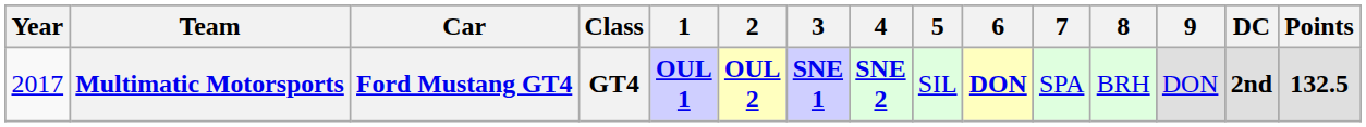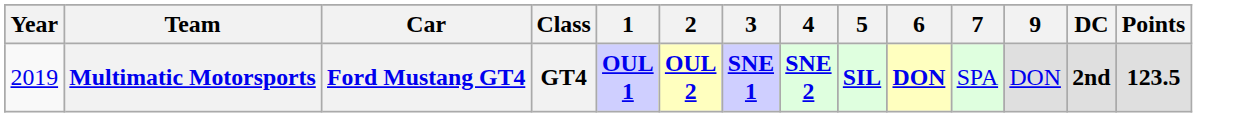 <table class="wikitable" style="text-align:center; font-size:85%">
 <tr>
 <th>Year</th>
 <th>Team</th>
 <th>Car</th>
 <th>Class</th>
 <th>1</th>
 <th>2</th>
 <th>3</th>
 <th>4</th>
 <th>5</th>
 <th>6</th>
 <th>7</th>
-<th>8</th>
 <th>9</th>
 <th>DC</th>
 <th>Points</th>
 </tr>
 <tr>
-<td><a href='#'>2017</a></td>
+<td><a href='#'>2019</a></td>
 <th><a href='#'>Multimatic Motorsports</a></th>
 <th><a href='#'>Ford Mustang GT4</a></th>
 <th>GT4</th>
 <td style="background:#cfcfff;"><strong><a href='#'>OUL<br>1</a></strong><br></td>
 <td style="background:#ffffbf;"><strong><a href='#'>OUL<br>2</a></strong><br></td>
 <td style="background:#cfcfff;"><strong><a href='#'>SNE<br>1</a></strong><br></td>
 <td style="background:#dfffdf;"><strong><a href='#'>SNE<br>2</a><br></strong></td>
-<td style="background:#dfffdf;"><a href='#'>SIL</a><br></td>
+<td style="background:#dfffdf;"><strong><a href='#'>SIL</a><br></strong></td>
 <td style="background:#ffffbf;"><strong><a href='#'>DON</a></strong><br></td>
 <td style="background:#dfffdf;"><a href='#'>SPA</a><br></td>
-<td style="background:#dfffdf;"><a href='#'>BRH</a><br></td>
 <td style="background:#dfdfdf;"><a href='#'>DON</a><br></td>
 <th style="background:#dfdfdf;">2nd</th>
-<th style="background:#dfdfdf;">132.5</th>
+<th style="background:#dfdfdf;">123.5</th>
 </tr>
 </table>
